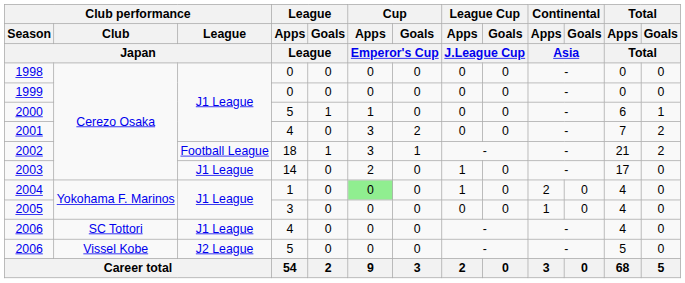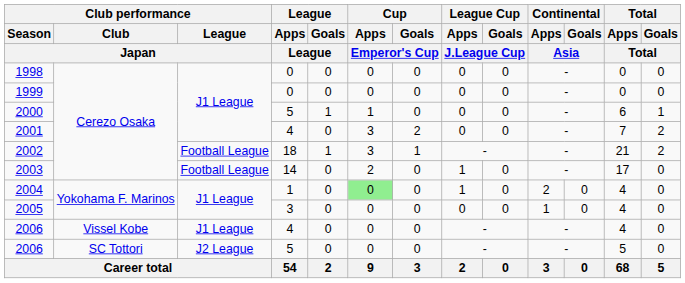 <table class="wikitable" style="text-align:center">
 <tr>
 <th colspan=3>Club performance</th>
 <th colspan=2>League</th>
 <th colspan=2>Cup</th>
 <th colspan=2>League Cup</th>
 <th colspan=2>Continental</th>
 <th colspan=2>Total</th>
 </tr>
 <tr>
 <th>Season</th>
 <th>Club</th>
 <th>League</th>
 <th>Apps</th>
 <th>Goals</th>
 <th>Apps</th>
 <th>Goals</th>
 <th>Apps</th>
 <th>Goals</th>
 <th>Apps</th>
 <th>Goals</th>
 <th>Apps</th>
 <th>Goals</th>
 </tr>
 <tr>
 <th colspan=3>Japan</th>
 <th colspan=2>League</th>
 <th colspan=2><a href='#'>Emperor's Cup</a></th>
 <th colspan=2><a href='#'>J.League Cup</a></th>
 <th colspan=2><a href='#'>Asia</a></th>
 <th colspan=2>Total</th>
 </tr>
 <tr>
 <td><a href='#'>1998</a></td>
 <td rowspan="6"><a href='#'>Cerezo Osaka</a></td>
 <td rowspan="4"><a href='#'>J1 League</a></td>
 <td>0</td>
 <td>0</td>
 <td>0</td>
 <td>0</td>
 <td>0</td>
 <td>0</td>
 <td colspan="2">-</td>
 <td>0</td>
 <td>0</td>
 </tr>
 <tr>
 <td><a href='#'>1999</a></td>
 <td>0</td>
 <td>0</td>
 <td>0</td>
 <td>0</td>
 <td>0</td>
 <td>0</td>
 <td colspan="2">-</td>
 <td>0</td>
 <td>0</td>
 </tr>
 <tr>
 <td><a href='#'>2000</a></td>
 <td>5</td>
 <td>1</td>
 <td>1</td>
 <td>0</td>
 <td>0</td>
 <td>0</td>
 <td colspan="2">-</td>
 <td>6</td>
 <td>1</td>
 </tr>
 <tr>
 <td><a href='#'>2001</a></td>
 <td>4</td>
 <td>0</td>
 <td>3</td>
 <td>2</td>
 <td>0</td>
 <td>0</td>
 <td colspan="2">-</td>
 <td>7</td>
 <td>2</td>
 </tr>
 <tr>
 <td><a href='#'>2002</a></td>
 <td><a href='#'>Football League</a></td>
 <td>18</td>
 <td>1</td>
 <td>3</td>
 <td>1</td>
 <td colspan="2">-</td>
 <td colspan="2">-</td>
 <td>21</td>
 <td>2</td>
 </tr>
 <tr>
 <td><a href='#'>2003</a></td>
-<td><a href='#'>J1 League</a></td>
+<td><a href='#'>Football League</a></td>
 <td>14</td>
 <td>0</td>
 <td>2</td>
 <td>0</td>
 <td>1</td>
 <td>0</td>
 <td colspan="2">-</td>
 <td>17</td>
 <td>0</td>
 </tr>
 <tr>
 <td><a href='#'>2004</a></td>
 <td rowspan="2"><a href='#'>Yokohama F. Marinos</a></td>
 <td rowspan="2"><a href='#'>J1 League</a></td>
 <td>1</td>
 <td>0</td>
 <td style="background: lightgreen;">0</td>
 <td>0</td>
 <td>1</td>
 <td>0</td>
 <td>2</td>
 <td>0</td>
 <td>4</td>
 <td>0</td>
 </tr>
 <tr>
 <td><a href='#'>2005</a></td>
 <td>3</td>
 <td>0</td>
 <td>0</td>
 <td>0</td>
 <td>0</td>
 <td>0</td>
 <td>1</td>
 <td>0</td>
 <td>4</td>
 <td>0</td>
 </tr>
 <tr>
 <td><a href='#'>2006</a></td>
-<td><a href='#'>SC Tottori</a></td>
+<td><a href='#'>Vissel Kobe</a></td>
 <td><a href='#'>J1 League</a></td>
 <td>4</td>
 <td>0</td>
 <td>0</td>
 <td>0</td>
 <td colspan="2">-</td>
 <td colspan="2">-</td>
 <td>4</td>
 <td>0</td>
 </tr>
 <tr>
 <td><a href='#'>2006</a></td>
-<td><a href='#'>Vissel Kobe</a></td>
+<td><a href='#'>SC Tottori</a></td>
 <td><a href='#'>J2 League</a></td>
 <td>5</td>
 <td>0</td>
 <td>0</td>
 <td>0</td>
 <td colspan="2">-</td>
 <td colspan="2">-</td>
 <td>5</td>
 <td>0</td>
 </tr>
 <tr>
 <th colspan=3>Career total</th>
 <th>54</th>
 <th>2</th>
 <th>9</th>
 <th>3</th>
 <th>2</th>
 <th>0</th>
 <th>3</th>
 <th>0</th>
 <th>68</th>
 <th>5</th>
 </tr>
 </table>
